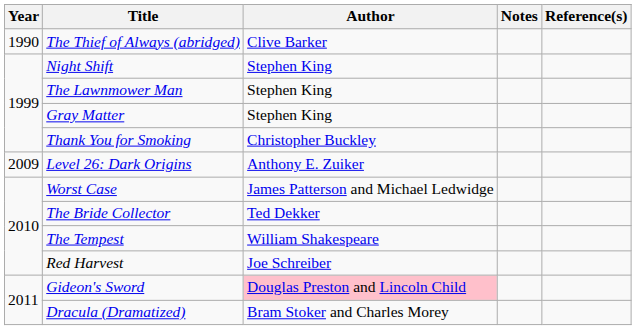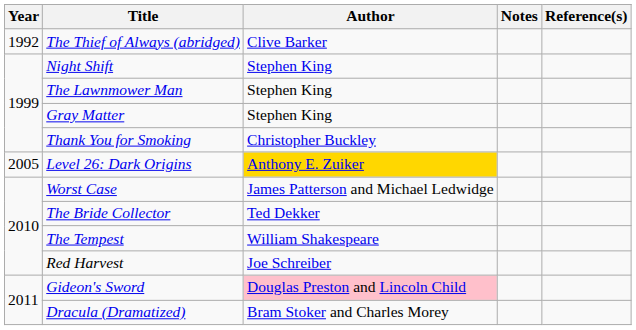 <table class="wikitable sortable">
 <tr>
 <th>Year</th>
 <th>Title</th>
 <th>Author</th>
 <th>Notes</th>
 <th class="unsortable">Reference(s)</th>
 </tr>
 <tr>
-<td>1990</td>
+<td>1992</td>
 <td><em><a href='#'>The Thief of Always (abridged)</a></em></td>
 <td><a href='#'>Clive Barker</a></td>
 <td></td>
 <td></td>
 </tr>
 <tr>
 <td rowspan="4">1999</td>
 <td><em><a href='#'>Night Shift</a></em></td>
 <td><a href='#'>Stephen King</a></td>
 <td></td>
 <td></td>
 </tr>
 <tr>
 <td><em><a href='#'>The Lawnmower Man</a></em></td>
 <td>Stephen King</td>
 <td></td>
 <td></td>
 </tr>
 <tr>
 <td><em><a href='#'>Gray Matter</a></em></td>
 <td>Stephen King</td>
 <td></td>
 <td></td>
 </tr>
 <tr>
 <td><em><a href='#'>Thank You for Smoking</a></em></td>
 <td><a href='#'>Christopher Buckley</a></td>
 <td></td>
 <td></td>
 </tr>
 <tr>
-<td>2009</td>
+<td>2005</td>
 <td><em><a href='#'>Level 26: Dark Origins</a></em></td>
-<td><a href='#'>Anthony E. Zuiker</a></td>
+<td style="background: gold;"><a href='#'>Anthony E. Zuiker</a></td>
 <td></td>
 <td></td>
 </tr>
 <tr>
 <td rowspan="4">2010</td>
 <td><em><a href='#'>Worst Case</a></em></td>
 <td><a href='#'>James Patterson</a> and Michael Ledwidge</td>
 <td></td>
 <td></td>
 </tr>
 <tr>
 <td><em><a href='#'>The Bride Collector</a></em></td>
 <td><a href='#'>Ted Dekker</a></td>
 <td></td>
 <td></td>
 </tr>
 <tr>
 <td><em><a href='#'>The Tempest</a></em></td>
 <td><a href='#'>William Shakespeare</a></td>
 <td></td>
 <td></td>
 </tr>
 <tr>
 <td><em>Red Harvest</em></td>
 <td><a href='#'>Joe Schreiber</a></td>
 <td></td>
 <td></td>
 </tr>
 <tr>
 <td rowspan="2">2011</td>
 <td><em><a href='#'>Gideon's Sword</a></em></td>
 <td style="background: pink;"><a href='#'>Douglas Preston</a> and <a href='#'>Lincoln Child</a></td>
 <td></td>
 <td></td>
 </tr>
 <tr>
 <td><em><a href='#'>Dracula (Dramatized)</a></em></td>
 <td><a href='#'>Bram Stoker</a> and Charles Morey</td>
 <td></td>
 <td></td>
 </tr>
 </table>
